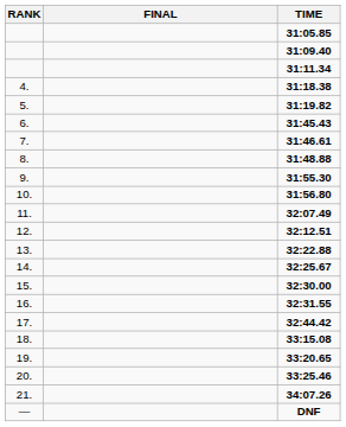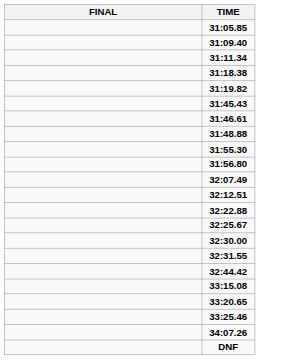 <table class="wikitable" style="border-collapse: collapse; font-size: 90%;">
 <tr>
-<th>RANK</th>
 <th style="width: 20em">FINAL</th>
 <th style="width: 5em">TIME</th>
 </tr>
 <tr>
-<td align="center"></td>
 <td></td>
 <td align="center"><strong>31:05.85</strong></td>
 </tr>
 <tr>
-<td align="center"></td>
 <td></td>
 <td align="center"><strong>31:09.40</strong></td>
 </tr>
 <tr>
-<td align="center"></td>
 <td></td>
 <td align="center"><strong>31:11.34</strong></td>
 </tr>
 <tr>
-<td align="center">4.</td>
 <td></td>
 <td align="center"><strong>31:18.38 </strong></td>
 </tr>
 <tr>
-<td align="center">5.</td>
 <td></td>
 <td align="center"><strong>31:19.82 </strong></td>
 </tr>
 <tr>
-<td align="center">6.</td>
 <td></td>
 <td align="center"><strong>31:45.43 </strong></td>
 </tr>
 <tr>
-<td align="center">7.</td>
 <td></td>
 <td align="center"><strong>31:46.61 </strong></td>
 </tr>
 <tr>
-<td align="center">8.</td>
 <td></td>
 <td align="center"><strong>31:48.88 </strong></td>
 </tr>
 <tr>
-<td align="center">9.</td>
 <td></td>
 <td align="center"><strong>31:55.30 </strong></td>
 </tr>
 <tr>
-<td align="center">10.</td>
 <td></td>
 <td align="center"><strong>31:56.80 </strong></td>
 </tr>
 <tr>
-<td align="center">11.</td>
 <td></td>
 <td align="center"><strong>32:07.49 </strong></td>
 </tr>
 <tr>
-<td align="center">12.</td>
 <td></td>
 <td align="center"><strong>32:12.51 </strong></td>
 </tr>
 <tr>
-<td align="center">13.</td>
 <td></td>
 <td align="center"><strong>32:22.88 </strong></td>
 </tr>
 <tr>
-<td align="center">14.</td>
 <td></td>
 <td align="center"><strong>32:25.67 </strong></td>
 </tr>
 <tr>
-<td align="center">15.</td>
 <td></td>
 <td align="center"><strong>32:30.00 </strong></td>
 </tr>
 <tr>
-<td align="center">16.</td>
 <td></td>
 <td align="center"><strong>32:31.55 </strong></td>
 </tr>
 <tr>
-<td align="center">17.</td>
 <td></td>
 <td align="center"><strong>32:44.42 </strong></td>
 </tr>
 <tr>
-<td align="center">18.</td>
 <td></td>
 <td align="center"><strong>33:15.08 </strong></td>
 </tr>
 <tr>
-<td align="center">19.</td>
 <td></td>
 <td align="center"><strong>33:20.65 </strong></td>
 </tr>
 <tr>
-<td align="center">20.</td>
 <td></td>
 <td align="center"><strong>33:25.46 </strong></td>
 </tr>
 <tr>
-<td align="center">21.</td>
 <td></td>
 <td align="center"><strong>34:07.26 </strong></td>
 </tr>
 <tr>
-<td align="center">—</td>
 <td></td>
 <td align="center"><strong>DNF </strong></td>
 </tr>
 </table>
